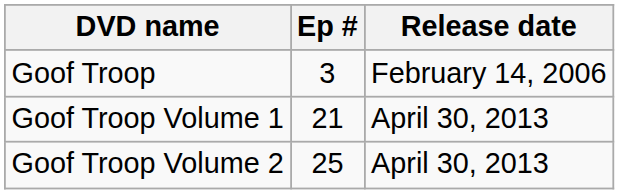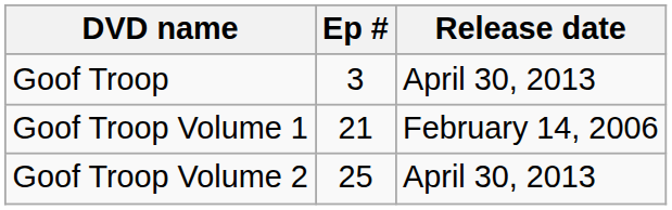 <table class="wikitable">
 <tr>
 <th>DVD name</th>
 <th>Ep #</th>
 <th>Release date</th>
 </tr>
 <tr>
 <td>Goof Troop</td>
 <td style="text-align:center;">3</td>
-<td>February 14, 2006</td>
+<td>April 30, 2013</td>
 </tr>
 <tr>
 <td>Goof Troop Volume 1</td>
 <td style="text-align:center;">21</td>
-<td>April 30, 2013</td>
+<td>February 14, 2006</td>
 </tr>
 <tr>
 <td>Goof Troop Volume 2</td>
 <td style="text-align:center;">25</td>
 <td>April 30, 2013</td>
 </tr>
 </table>
